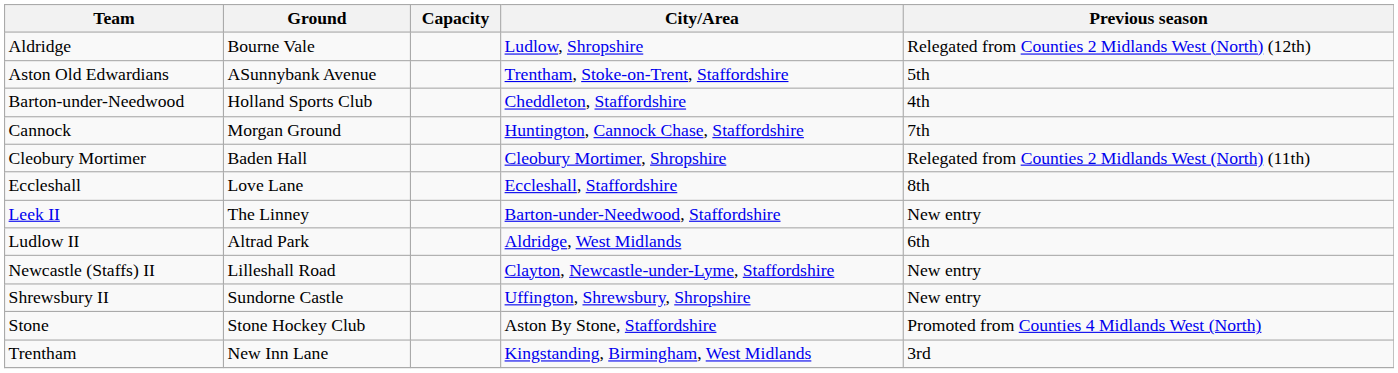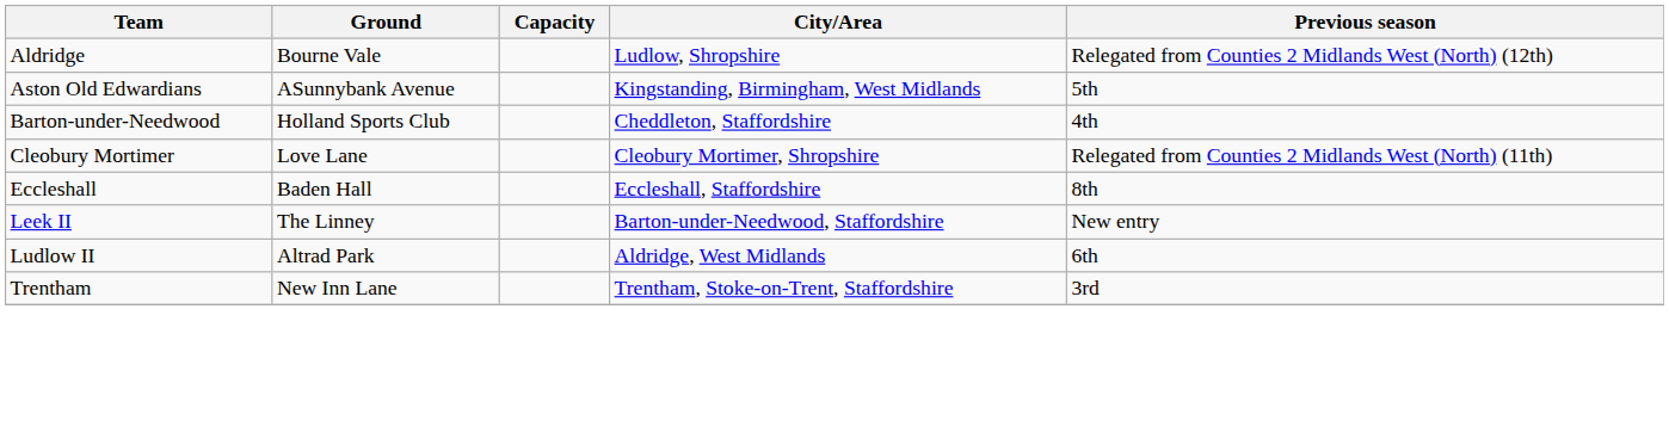 <table class="wikitable sortable" width=100%>
 <tr>
 <th>Team</th>
 <th>Ground</th>
 <th>Capacity</th>
 <th>City/Area</th>
 <th>Previous season</th>
 </tr>
 <tr>
 <td>Aldridge</td>
 <td>Bourne Vale</td>
 <td></td>
 <td><a href='#'>Ludlow</a>, <a href='#'>Shropshire</a></td>
 <td>Relegated from <a href='#'>Counties 2 Midlands West (North)</a> (12th)</td>
 </tr>
 <tr>
 <td>Aston Old Edwardians</td>
 <td>ASunnybank Avenue</td>
 <td></td>
-<td><a href='#'>Trentham</a>, <a href='#'>Stoke-on-Trent</a>, <a href='#'>Staffordshire</a></td>
+<td><a href='#'>Kingstanding</a>, <a href='#'>Birmingham</a>, <a href='#'>West Midlands</a></td>
 <td>5th</td>
 </tr>
 <tr>
 <td>Barton-under-Needwood</td>
 <td>Holland Sports Club</td>
 <td></td>
 <td><a href='#'>Cheddleton</a>, <a href='#'>Staffordshire</a></td>
 <td>4th</td>
 </tr>
 <tr>
-<td>Cannock</td>
-<td>Morgan Ground</td>
-<td></td>
-<td><a href='#'>Huntington</a>, <a href='#'>Cannock Chase</a>, <a href='#'>Staffordshire</a></td>
-<td>7th</td>
-</tr>
-<tr>
 <td>Cleobury Mortimer</td>
-<td>Baden Hall</td>
+<td>Love Lane</td>
 <td></td>
 <td><a href='#'>Cleobury Mortimer</a>, <a href='#'>Shropshire</a></td>
 <td>Relegated from <a href='#'>Counties 2 Midlands West (North)</a> (11th)</td>
 </tr>
 <tr>
 <td>Eccleshall</td>
-<td>Love Lane</td>
+<td>Baden Hall</td>
 <td></td>
 <td><a href='#'>Eccleshall</a>, <a href='#'>Staffordshire</a></td>
 <td>8th</td>
 </tr>
 <tr>
 <td><a href='#'>Leek II</a></td>
 <td>The Linney</td>
 <td></td>
 <td><a href='#'>Barton-under-Needwood</a>, <a href='#'>Staffordshire</a></td>
 <td>New entry</td>
 </tr>
 <tr>
 <td>Ludlow II</td>
 <td>Altrad Park</td>
 <td></td>
 <td><a href='#'>Aldridge</a>, <a href='#'>West Midlands</a></td>
 <td>6th</td>
 </tr>
 <tr>
-<td>Newcastle (Staffs) II</td>
-<td>Lilleshall Road</td>
-<td></td>
-<td><a href='#'>Clayton</a>, <a href='#'>Newcastle-under-Lyme</a>, <a href='#'>Staffordshire</a></td>
-<td>New entry</td>
-</tr>
-<tr>
-<td>Shrewsbury II</td>
-<td>Sundorne Castle</td>
-<td></td>
-<td><a href='#'>Uffington</a>, <a href='#'>Shrewsbury</a>, <a href='#'>Shropshire</a></td>
-<td>New entry</td>
-</tr>
-<tr>
-<td>Stone</td>
-<td>Stone Hockey Club</td>
-<td></td>
-<td>Aston By Stone, <a href='#'>Staffordshire</a></td>
-<td>Promoted from <a href='#'>Counties 4 Midlands West (North)</a></td>
-</tr>
-<tr>
 <td>Trentham</td>
 <td>New Inn Lane</td>
 <td></td>
-<td><a href='#'>Kingstanding</a>, <a href='#'>Birmingham</a>, <a href='#'>West Midlands</a></td>
+<td><a href='#'>Trentham</a>, <a href='#'>Stoke-on-Trent</a>, <a href='#'>Staffordshire</a></td>
 <td>3rd</td>
 </tr>
 <tr>
 </tr>
 </table>
